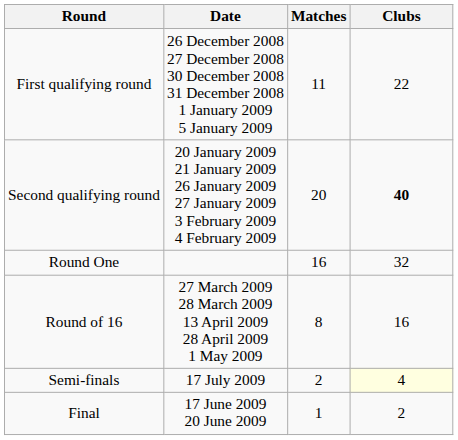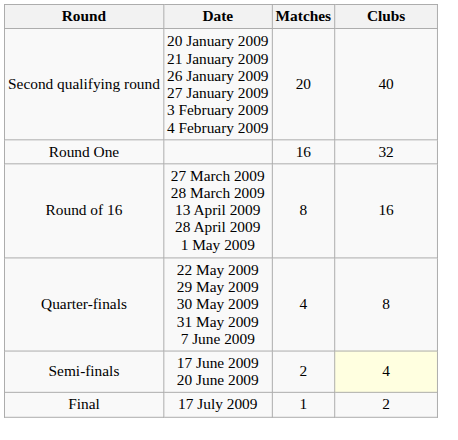 <table class="wikitable">
 <tr>
 <th>Round</th>
 <th>Date</th>
 <th>Matches</th>
 <th style="width:100px;">Clubs</th>
 </tr>
 <tr align=center>
-<td>First qualifying round</td>
-<td>26 December 2008<br>27 December 2008<br>30 December 2008<br>31 December 2008<br>1 January 2009<br>5 January 2009</td>
-<td>11</td>
-<td>22</td>
-</tr>
-<tr align=center>
 <td>Second qualifying round</td>
 <td>20 January 2009<br>21 January 2009<br>26 January 2009<br>27 January 2009<br>3 February 2009<br>4 February 2009</td>
 <td>20</td>
-<td><strong>40</strong></td>
+<td>40</td>
 </tr>
 <tr align=center>
 <td>Round One</td>
 <td></td>
 <td>16</td>
 <td>32</td>
 </tr>
 <tr align=center>
 <td>Round of 16</td>
 <td>27 March 2009<br>28 March 2009<br>13 April 2009<br>28 April 2009<br>1 May 2009</td>
 <td>8</td>
 <td>16</td>
 </tr>
 <tr align=center>
+<td>Quarter-finals</td>
+<td>22 May 2009<br>29 May 2009<br>30 May 2009<br>31 May 2009<br>7 June 2009</td>
+<td>4</td>
+<td>8</td>
+</tr>
+<tr align=center>
 <td>Semi-finals</td>
-<td>17 July 2009</td>
+<td>17 June 2009<br>20 June 2009</td>
 <td>2</td>
 <td style="background: lightyellow;">4</td>
 </tr>
 <tr align=center>
 <td>Final</td>
-<td>17 June 2009<br>20 June 2009</td>
+<td>17 July 2009</td>
 <td>1</td>
 <td>2</td>
 </tr>
 </table>
